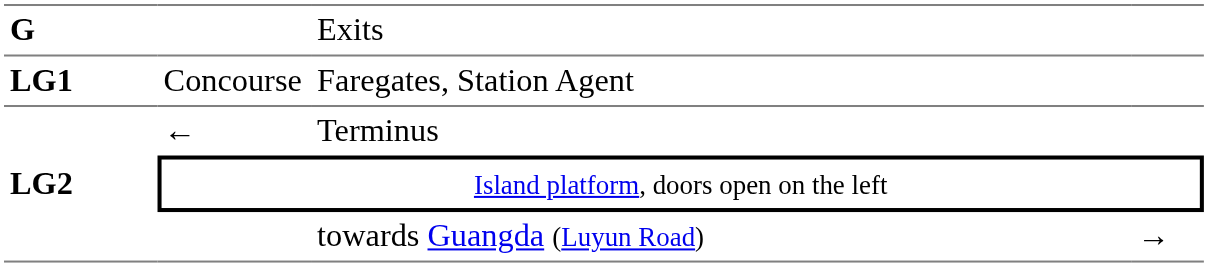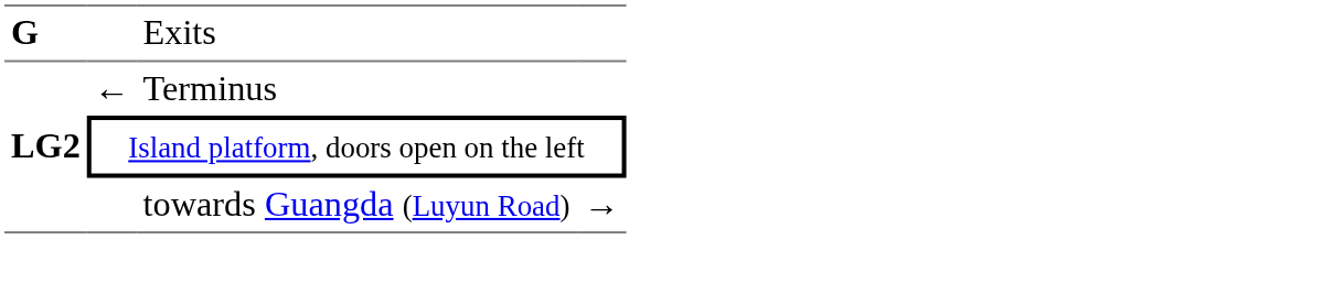 <table table border=0 cellspacing=0 cellpadding=3>
 <tr>
 <td style="border-bottom:solid 1px gray; border-top:solid 1px gray;" valign=top><strong>G</strong></td>
 <td style="border-bottom:solid 1px gray; border-top:solid 1px gray;" valign=top></td>
 <td style="border-bottom:solid 1px gray; border-top:solid 1px gray;" valign=top>Exits</td>
 <td style="border-bottom:solid 1px gray; border-top:solid 1px gray;" valign=top></td>
-</tr>
-<tr>
-<td style="border-bottom:solid 1px gray;" width=70><strong>LG1</strong></td>
-<td style="border-bottom:solid 1px gray;" width=70>Concourse</td>
-<td style="border-bottom:solid 1px gray;" width=400>Faregates, Station Agent</td>
-<td style="border-bottom:solid 1px gray;" width=30></td>
 </tr>
 <tr>
 <td style="border-bottom:solid 1px gray;" rowspan=3><strong>LG2</strong></td>
 <td>←</td>
 <td> Terminus</td>
 <td></td>
 </tr>
 <tr>
 <td style="border-right:solid 2px black;border-left:solid 2px black;border-top:solid 2px black;border-bottom:solid 2px black;text-align:center;" colspan=3><small><a href='#'>Island platform</a>, doors open on the left</small></td>
 </tr>
 <tr>
 <td style="border-bottom:solid 1px gray;"></td>
 <td style="border-bottom:solid 1px gray;"> towards <a href='#'>Guangda</a> <small>(<a href='#'>Luyun Road</a>)</small></td>
 <td style="border-bottom:solid 1px gray;">→</td>
 </tr>
 <tr>
 </tr>
 </table>
